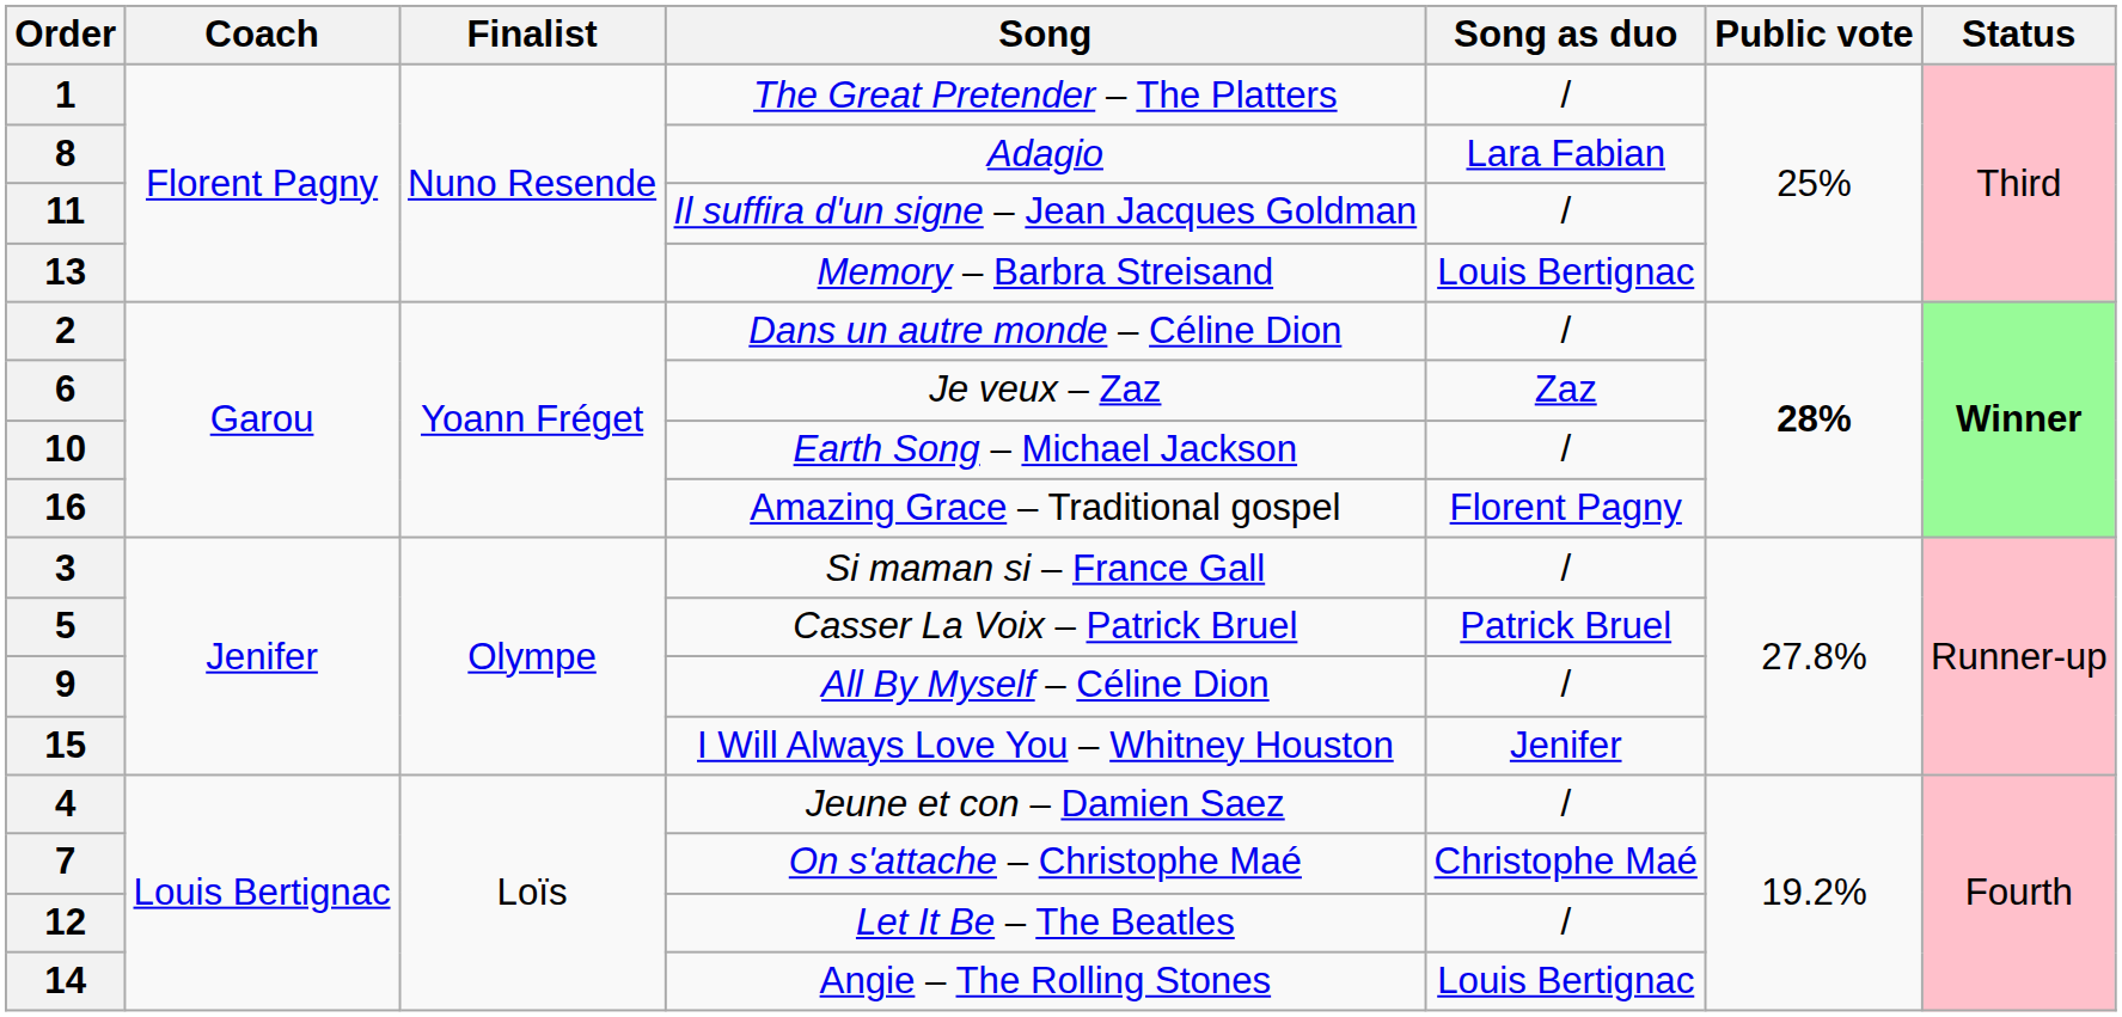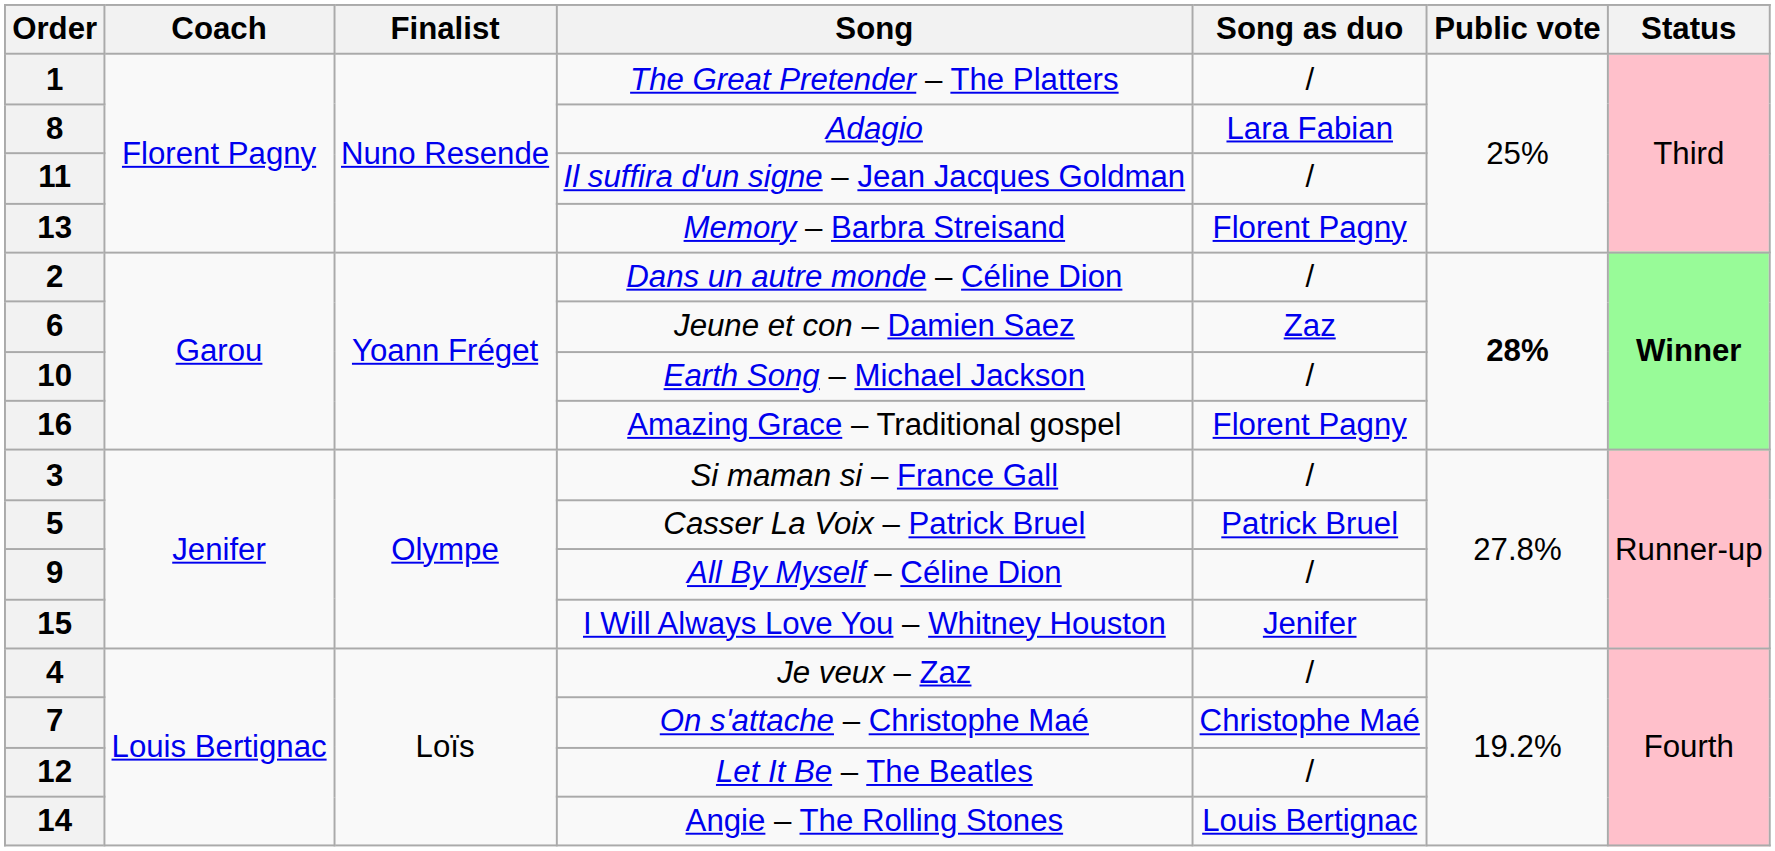 <table class="wikitable sortable" style="text-align: center; width: auto;">
 <tr>
 <th>Order</th>
 <th>Coach</th>
 <th>Finalist</th>
 <th>Song</th>
 <th>Song as duo</th>
 <th>Public vote</th>
 <th>Status</th>
 </tr>
 <tr>
 <th>1</th>
 <td rowspan=4><a href='#'>Florent Pagny</a></td>
 <td rowspan=4><a href='#'>Nuno Resende</a></td>
 <td><em><a href='#'>The Great Pretender</a></em> – <a href='#'>The Platters</a></td>
 <td>/</td>
 <td rowspan=4>25%</td>
 <td rowspan=4 style="background:pink">Third</td>
 </tr>
 <tr>
 <th>8</th>
 <td><em><a href='#'>Adagio</a></em></td>
 <td><a href='#'>Lara Fabian</a></td>
 </tr>
 <tr>
 <th>11</th>
 <td><em><a href='#'>Il suffira d'un signe</a></em> – <a href='#'>Jean Jacques Goldman</a></td>
 <td>/</td>
 </tr>
 <tr>
 <th>13</th>
 <td><em><a href='#'>Memory</a></em> – <a href='#'>Barbra Streisand</a></td>
-<td><a href='#'>Louis Bertignac</a></td>
+<td><a href='#'>Florent Pagny</a></td>
 </tr>
 <tr>
 <th>2</th>
 <td rowspan=4><a href='#'>Garou</a></td>
 <td rowspan=4><a href='#'>Yoann Fréget</a></td>
 <td><em><a href='#'>Dans un autre monde</a></em> – <a href='#'>Céline Dion</a></td>
 <td>/</td>
 <td rowspan=4><strong>28%</strong></td>
 <td rowspan=4 style="background:palegreen"><strong>Winner</strong></td>
 </tr>
 <tr>
 <th>6</th>
-<td><em>Je veux</em> – <a href='#'>Zaz</a></td>
+<td><em>Jeune et con</em> – <a href='#'>Damien Saez</a></td>
 <td><a href='#'>Zaz</a></td>
 </tr>
 <tr>
 <th>10</th>
 <td><em><a href='#'>Earth Song</a></em> – <a href='#'>Michael Jackson</a></td>
 <td>/</td>
 </tr>
 <tr>
 <th>16</th>
 <td><a href='#'>Amazing Grace</a> – Traditional gospel</td>
 <td><a href='#'>Florent Pagny</a></td>
 </tr>
 <tr>
 <th>3</th>
 <td rowspan=4><a href='#'>Jenifer</a></td>
 <td rowspan=4><a href='#'>Olympe</a></td>
 <td><em>Si maman si</em> – <a href='#'>France Gall</a></td>
 <td>/</td>
 <td rowspan=4>27.8%</td>
 <td rowspan=4 style="background:pink">Runner-up</td>
 </tr>
 <tr>
 <th>5</th>
 <td><em>Casser La Voix</em> – <a href='#'>Patrick Bruel</a></td>
 <td><a href='#'>Patrick Bruel</a></td>
 </tr>
 <tr>
 <th>9</th>
 <td><em><a href='#'>All By Myself</a></em> – <a href='#'>Céline Dion</a></td>
 <td>/</td>
 </tr>
 <tr>
 <th>15</th>
 <td><a href='#'>I Will Always Love You</a> – <a href='#'>Whitney Houston</a></td>
 <td><a href='#'>Jenifer</a></td>
 </tr>
 <tr>
 <th>4</th>
 <td rowspan=4><a href='#'>Louis Bertignac</a></td>
 <td rowspan=4>Loïs</td>
-<td><em>Jeune et con</em> – <a href='#'>Damien Saez</a></td>
+<td><em>Je veux</em> – <a href='#'>Zaz</a></td>
 <td>/</td>
 <td rowspan=4>19.2%</td>
 <td rowspan=4 style="background:pink">Fourth</td>
 </tr>
 <tr>
 <th>7</th>
 <td><em><a href='#'>On s'attache</a></em> – <a href='#'>Christophe Maé</a></td>
 <td><a href='#'>Christophe Maé</a></td>
 </tr>
 <tr>
 <th>12</th>
 <td><em><a href='#'>Let It Be</a></em> – <a href='#'>The Beatles</a></td>
 <td>/</td>
 </tr>
 <tr>
 <th>14</th>
 <td><a href='#'>Angie</a> – <a href='#'>The Rolling Stones</a></td>
 <td><a href='#'>Louis Bertignac</a></td>
 </tr>
 </table>
